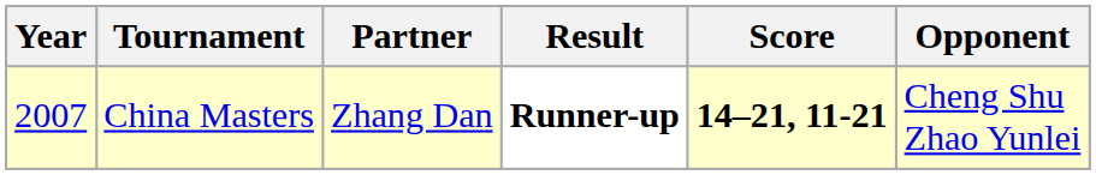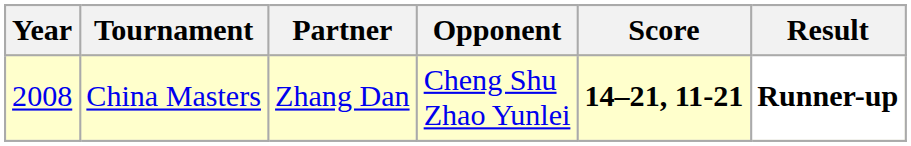 <table class="sortable wikitable" style="font-size: 90%;">
 <tr>
 <th>Year</th>
 <th>Tournament</th>
 <th>Partner</th>
+<th>Opponent</th>
+<th>Score</th>
 <th>Result</th>
-<th>Score</th>
-<th>Opponent</th>
 </tr>
 <tr style="background:#FFFFCC">
-<td align="center"><a href='#'>2007</a></td>
+<td align="center"><a href='#'>2008</a></td>
 <td align="left"><a href='#'>China Masters</a></td>
 <td align="left"> <a href='#'>Zhang Dan</a></td>
+<td align="left"> <a href='#'>Cheng Shu</a> <br>  <a href='#'>Zhao Yunlei</a></td>
+<td align="left"><strong>14–21, 11-21</strong></td>
 <td style="text-align:left; background:white"> <strong>Runner-up</strong></td>
-<td align="left"><strong>14–21, 11-21</strong></td>
-<td align="left"> <a href='#'>Cheng Shu</a> <br>  <a href='#'>Zhao Yunlei</a></td>
 </tr>
 </table>
